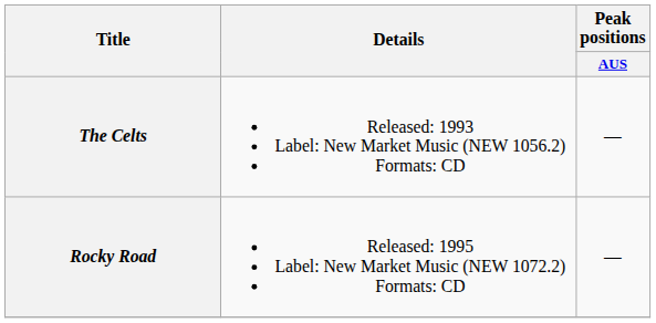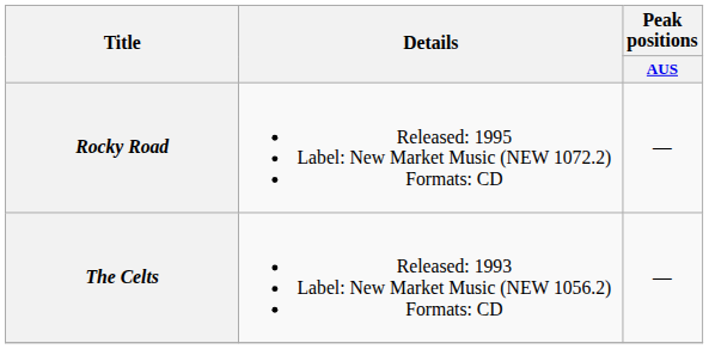 <table class="wikitable plainrowheaders" style="text-align:center;">
 <tr>
 <th rowspan="2" style="width:12em;">Title</th>
 <th rowspan="2" style="width:20em;">Details</th>
 <th colspan="1">Peak positions</th>
 </tr>
 <tr style="font-size:smaller;">
 <th width="50"><a href='#'>AUS</a><br></th>
 </tr>
 <tr>
+<th scope="row"><em>Rocky Road</em></th>
+<td><br><ul><li>Released: 1995</li><li>Label: New Market Music (NEW 1072.2)</li><li>Formats: CD</li></ul></td>
+<td>—</td>
+</tr>
+<tr>
 <th scope="row"><em>The Celts</em></th>
 <td><br><ul><li>Released: 1993</li><li>Label: New Market Music (NEW 1056.2)</li><li>Formats: CD</li></ul></td>
 <td>—</td>
 </tr>
 <tr>
-<th scope="row"><em>Rocky Road</em></th>
-<td><br><ul><li>Released: 1995</li><li>Label: New Market Music (NEW 1072.2)</li><li>Formats: CD</li></ul></td>
-<td>—</td>
-</tr>
-<tr>
 </tr>
 </table>
